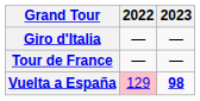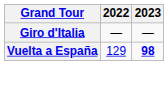 <table class="wikitable plainrowheaders">
 <tr>
 <th scope="col"><a href='#'>Grand Tour</a></th>
 <th scope="col">2022</th>
 <th scope="col">2023</th>
 </tr>
 <tr style="text-align:center;">
 <th scope="row"> <a href='#'>Giro d'Italia</a></th>
 <td>—</td>
 <td>—</td>
 </tr>
 <tr style="text-align:center;">
-<th scope="row"> <a href='#'>Tour de France</a></th>
-<td>—</td>
-<td>—</td>
-</tr>
-<tr style="text-align:center;">
 <th scope="row"> <a href='#'>Vuelta a España</a></th>
-<td style="background: pink;"><a href='#'>129</a></td>
+<td><a href='#'>129</a></td>
 <td><strong><a href='#'>98</a></strong></td>
 </tr>
 </table>
